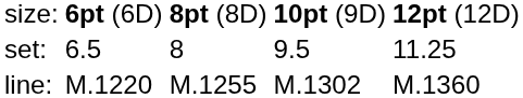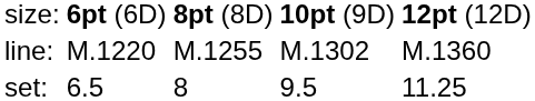 <table style="margin-left:40px;">
 <tr>
 <td>size:</td>
 <td><strong>6pt</strong> (6D)</td>
 <td><strong>8pt</strong> (8D)</td>
 <td><strong>10pt</strong> (9D)</td>
 <td><strong>12pt</strong> (12D)</td>
 </tr>
 <tr>
+<td>line:</td>
+<td>M.1220</td>
+<td>M.1255</td>
+<td>M.1302</td>
+<td>M.1360</td>
+</tr>
+<tr>
 <td>set:</td>
 <td>6.5</td>
 <td>8</td>
 <td>9.5</td>
 <td>11.25</td>
 </tr>
-<tr>
-<td>line:</td>
-<td>M.1220</td>
-<td>M.1255</td>
-<td>M.1302</td>
-<td>M.1360</td>
-</tr>
 </table>
